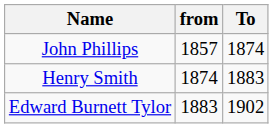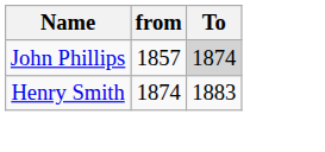 <table class="wikitable" style="text-align:center;">
 <tr>
 <th>Name</th>
 <th>from</th>
 <th>To</th>
 </tr>
 <tr>
 <td><a href='#'>John Phillips</a></td>
 <td>1857</td>
-<td>1874</td>
+<td style="background: lightgrey;">1874</td>
 </tr>
 <tr>
 <td><a href='#'>Henry Smith</a></td>
 <td>1874</td>
 <td>1883</td>
 </tr>
-<tr>
-<td><a href='#'>Edward Burnett Tylor</a></td>
-<td>1883</td>
-<td>1902</td>
-</tr>
 </table>
